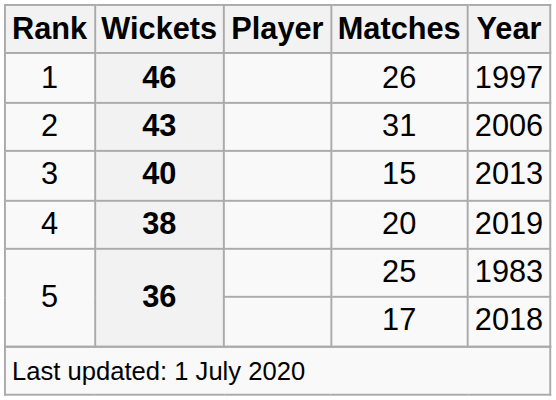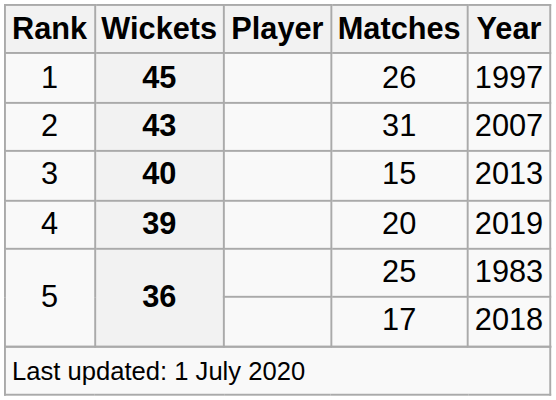 <table class="wikitable plainrowheaders sortable">
 <tr>
 <th scope=col>Rank</th>
 <th scope=col>Wickets</th>
 <th scope=col>Player</th>
 <th scope=col>Matches</th>
 <th scope=col>Year</th>
 </tr>
 <tr>
 <td align=center>1</td>
-<th scope=row style=text-align:center;>46</th>
+<th scope=row style=text-align:center;>45</th>
 <td></td>
 <td align=center>26</td>
 <td>1997</td>
 </tr>
 <tr>
 <td align=center>2</td>
 <th scope=row style=text-align:center;>43</th>
 <td></td>
 <td align=center>31</td>
-<td>2006</td>
+<td>2007</td>
 </tr>
 <tr>
 <td align=center>3</td>
 <th scope=row style=text-align:center;>40</th>
 <td></td>
 <td align=center>15</td>
 <td>2013</td>
 </tr>
 <tr>
 <td align=center>4</td>
-<th scope=row style=text-align:center;>38</th>
+<th scope=row style=text-align:center;>39</th>
 <td></td>
 <td align=center>20</td>
 <td>2019</td>
 </tr>
 <tr>
 <td align=center rowspan=2>5</td>
 <th scope=row style=text-align:center; rowspan=2>36</th>
 <td></td>
 <td align=center>25</td>
 <td>1983</td>
 </tr>
 <tr>
 <td></td>
 <td align=center>17</td>
 <td>2018</td>
 </tr>
 <tr>
 </tr>
 <tr class=sortbottom>
 <td colspan=5><small>Last updated: 1 July 2020</small></td>
 </tr>
 </table>
